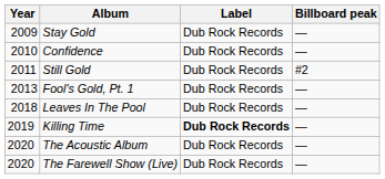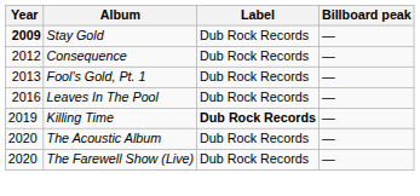 <table class="wikitable">
 <tr>
 <th>Year</th>
 <th>Album</th>
 <th>Label</th>
 <th>Billboard peak</th>
 </tr>
 <tr>
-<td> 2009</td>
+<td><strong> 2009</strong></td>
 <td><em>Stay Gold</em></td>
 <td>Dub Rock Records</td>
 <td>—</td>
 </tr>
 <tr>
-<td> 2010</td>
-<td><em>Confidence</em></td>
+<td> 2012</td>
+<td><em>Consequence</em></td>
 <td>Dub Rock Records</td>
 <td>—</td>
-</tr>
-<tr>
-<td> 2011</td>
-<td><em>Still Gold</em></td>
-<td>Dub Rock Records</td>
-<td>#2</td>
 </tr>
 <tr>
 <td> 2013</td>
 <td><em>Fool's Gold, Pt. 1</em></td>
 <td>Dub Rock Records</td>
 <td>—</td>
 </tr>
 <tr>
-<td> 2018</td>
+<td> 2016</td>
 <td><em>Leaves In The Pool</em></td>
 <td>Dub Rock Records</td>
 <td>—</td>
 </tr>
 <tr>
 <td>2019</td>
 <td><em>Killing Time</em></td>
 <td><strong>Dub Rock Records</strong></td>
 <td>—</td>
 </tr>
 <tr>
 <td>2020</td>
 <td><em>The Acoustic Album</em></td>
 <td>Dub Rock Records</td>
 <td>—</td>
 </tr>
 <tr>
 <td>2020</td>
 <td><em>The Farewell Show (Live)</em></td>
 <td>Dub Rock Records</td>
 <td>—</td>
 </tr>
 </table>
